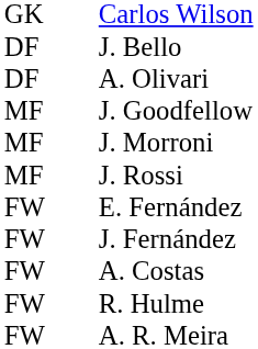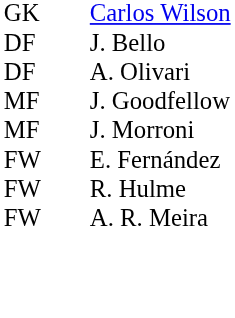 <table style="font-size:90%; margin:0.2em auto;" cellspacing="0" cellpadding="0">
 <tr>
 <th width="25"></th>
 <th width="25"></th>
 </tr>
 <tr>
 <td>GK</td>
 <td></td>
 <td> <a href='#'>Carlos Wilson</a></td>
 </tr>
 <tr>
 <td>DF</td>
 <td></td>
 <td> J. Bello</td>
 </tr>
 <tr>
 <td>DF</td>
 <td></td>
 <td> A. Olivari</td>
 </tr>
 <tr>
 <td>MF</td>
 <td></td>
 <td> J. Goodfellow</td>
 </tr>
 <tr>
 <td>MF</td>
 <td></td>
 <td> J. Morroni</td>
 </tr>
 <tr>
-<td>MF</td>
-<td></td>
-<td> J. Rossi</td>
-</tr>
-<tr>
 <td>FW</td>
 <td></td>
 <td> E. Fernández</td>
-</tr>
-<tr>
-<td>FW</td>
-<td></td>
-<td> J. Fernández</td>
-</tr>
-<tr>
-<td>FW</td>
-<td></td>
-<td> A. Costas</td>
 </tr>
 <tr>
 <td>FW</td>
 <td></td>
 <td> R. Hulme</td>
 </tr>
 <tr>
 <td>FW</td>
 <td></td>
 <td> A. R. Meira</td>
 </tr>
 </table>
